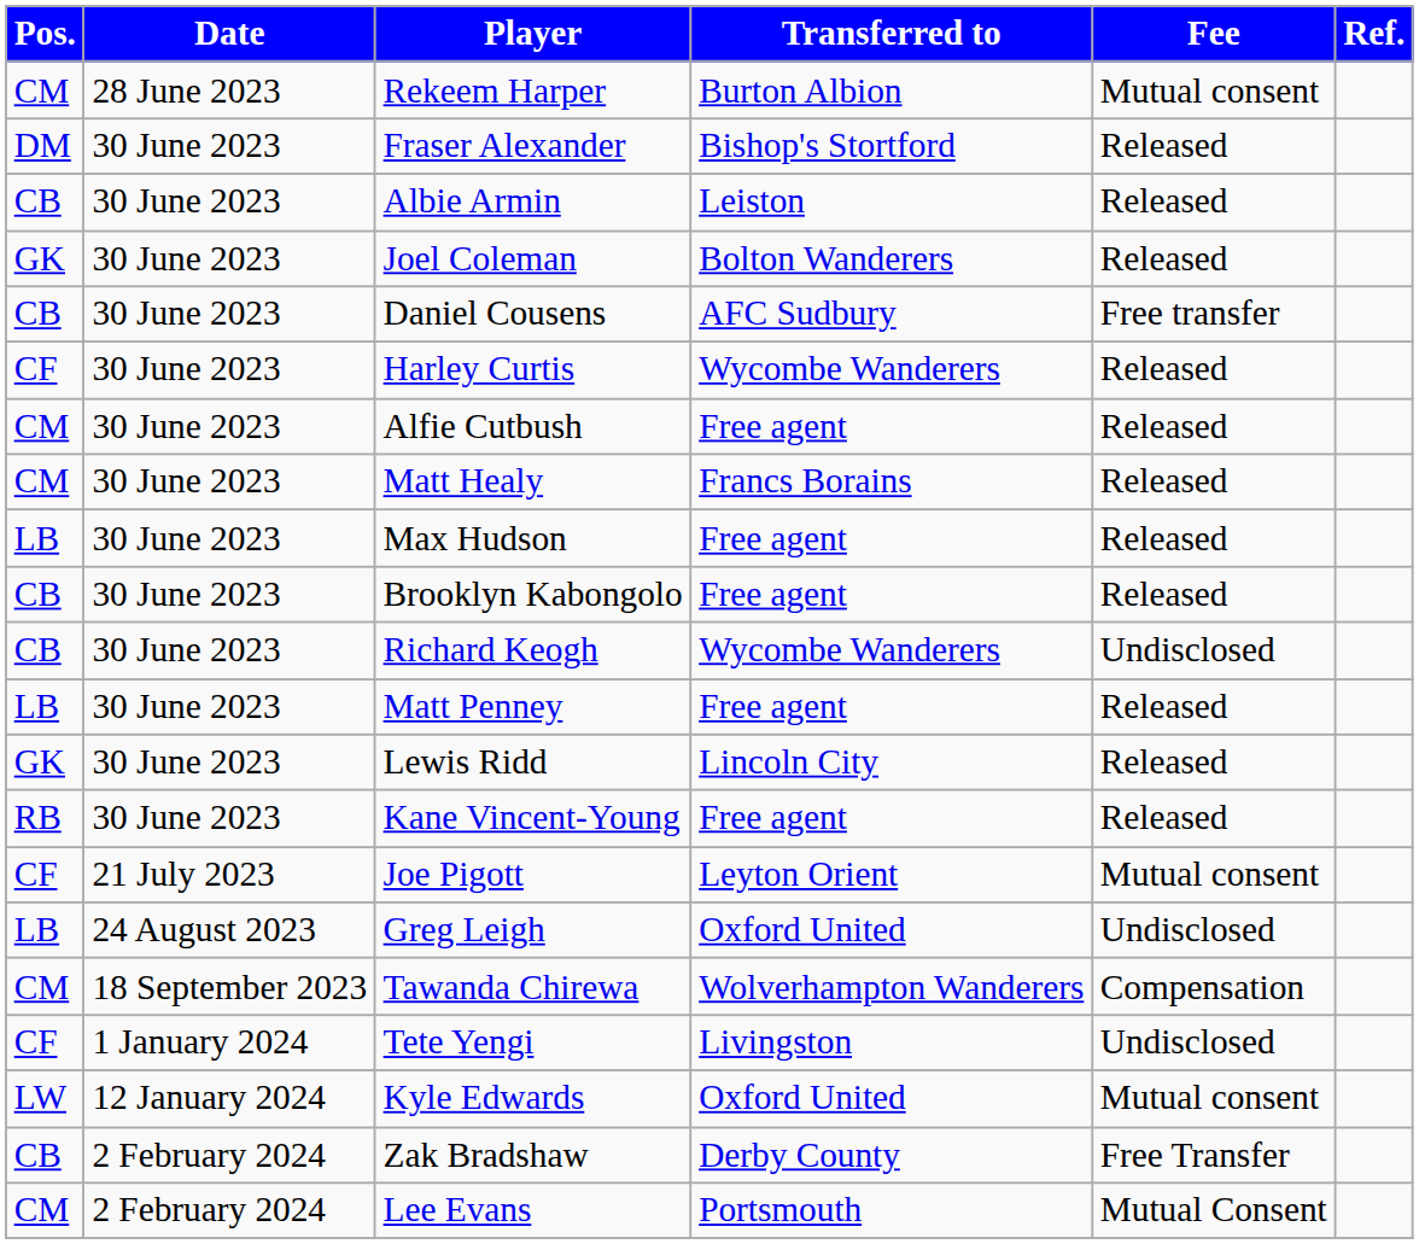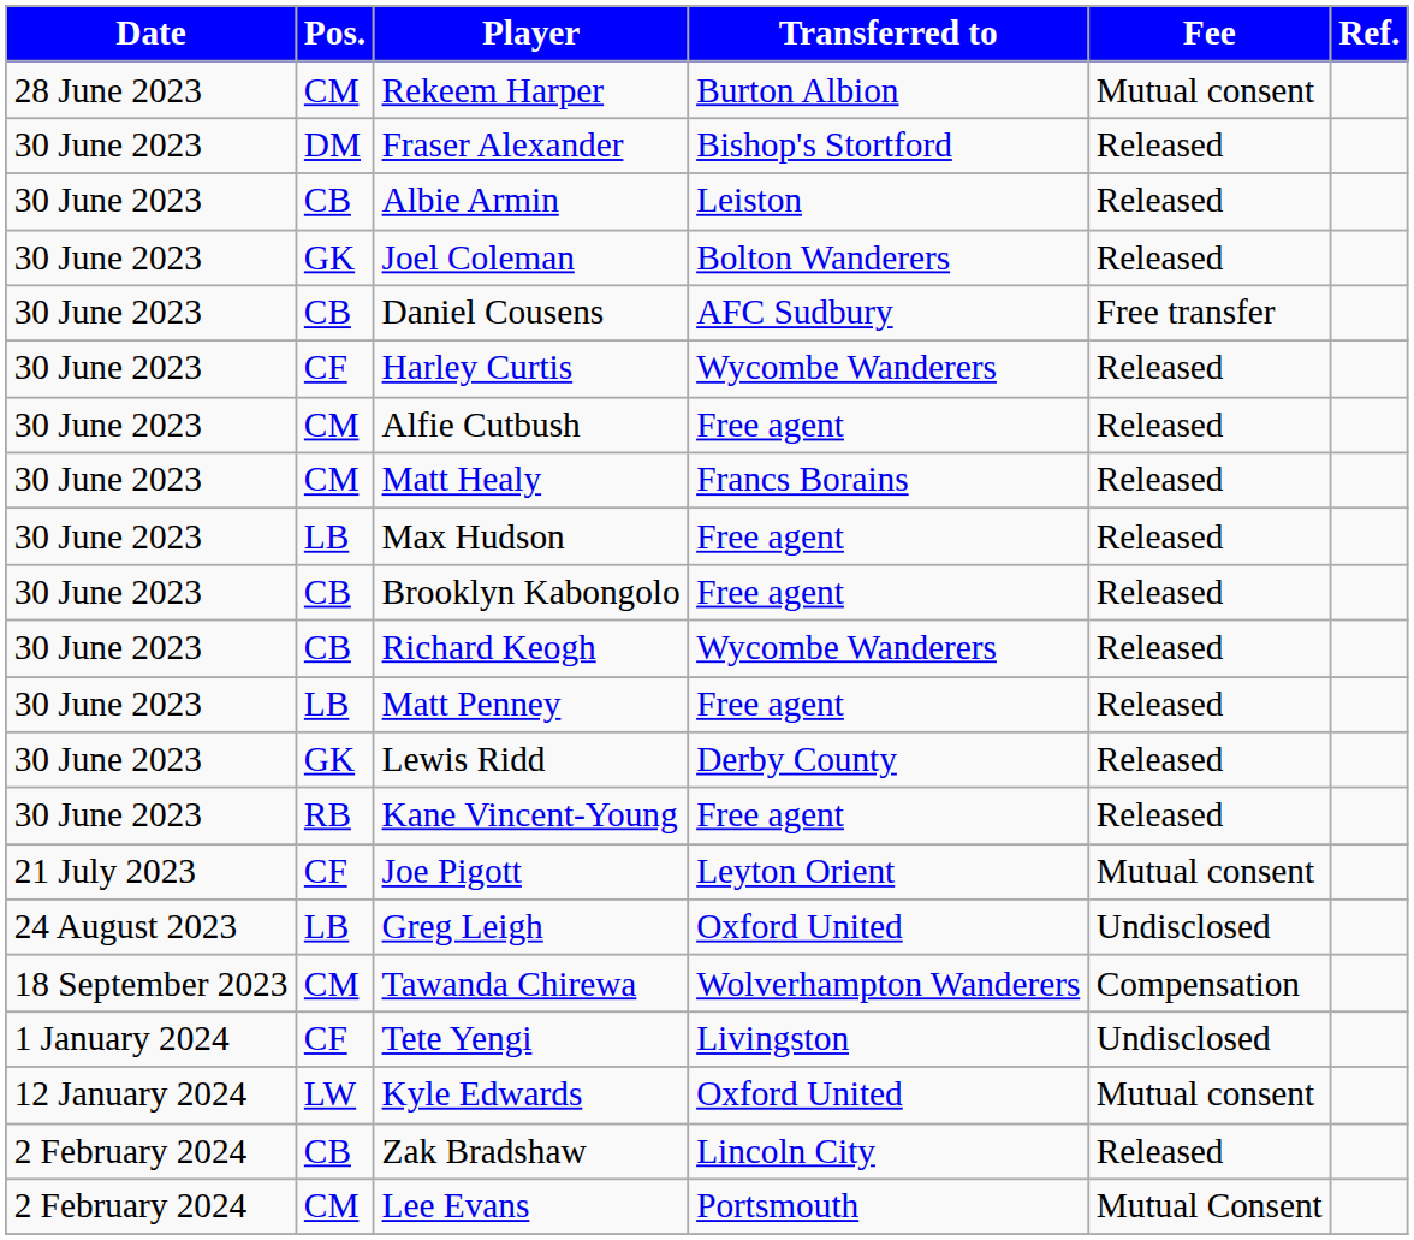 <table class="wikitable plainrowheaders sortable">
 <tr>
+<th style="background:blue; color:white">Date</th>
 <th style="background:blue; color:white">Pos.</th>
-<th style="background:blue; color:white">Date</th>
 <th style="background:blue; color:white">Player</th>
 <th style="background:blue; color:white">Transferred to</th>
 <th style="background:blue; color:white">Fee</th>
 <th style="background:blue; color:white">Ref.</th>
 </tr>
 <tr>
+<td>28 June 2023</td>
 <td><a href='#'>CM</a></td>
-<td>28 June 2023</td>
 <td> <a href='#'>Rekeem Harper</a></td>
 <td> <a href='#'>Burton Albion</a></td>
 <td>Mutual consent</td>
 <td></td>
 </tr>
 <tr>
+<td>30 June 2023</td>
 <td><a href='#'>DM</a></td>
-<td>30 June 2023</td>
 <td> <a href='#'>Fraser Alexander</a></td>
 <td> <a href='#'>Bishop's Stortford</a></td>
 <td>Released</td>
 <td></td>
 </tr>
 <tr>
+<td>30 June 2023</td>
 <td><a href='#'>CB</a></td>
-<td>30 June 2023</td>
 <td> <a href='#'>Albie Armin</a></td>
 <td> <a href='#'>Leiston</a></td>
 <td>Released</td>
 <td></td>
 </tr>
 <tr>
+<td>30 June 2023</td>
 <td><a href='#'>GK</a></td>
-<td>30 June 2023</td>
 <td> <a href='#'>Joel Coleman</a></td>
 <td> <a href='#'>Bolton Wanderers</a></td>
 <td>Released</td>
 <td></td>
 </tr>
 <tr>
+<td>30 June 2023</td>
 <td><a href='#'>CB</a></td>
-<td>30 June 2023</td>
 <td> Daniel Cousens</td>
 <td> <a href='#'>AFC Sudbury</a></td>
 <td>Free transfer</td>
 <td></td>
 </tr>
 <tr>
+<td>30 June 2023</td>
 <td><a href='#'>CF</a></td>
-<td>30 June 2023</td>
 <td> <a href='#'>Harley Curtis</a></td>
 <td> <a href='#'>Wycombe Wanderers</a></td>
 <td>Released</td>
 <td></td>
 </tr>
 <tr>
+<td>30 June 2023</td>
 <td><a href='#'>CM</a></td>
-<td>30 June 2023</td>
 <td> Alfie Cutbush</td>
 <td><a href='#'>Free agent</a></td>
 <td>Released</td>
 <td></td>
 </tr>
 <tr>
+<td>30 June 2023</td>
 <td><a href='#'>CM</a></td>
-<td>30 June 2023</td>
 <td> <a href='#'>Matt Healy</a></td>
 <td> <a href='#'>Francs Borains</a></td>
 <td>Released</td>
 <td></td>
 </tr>
 <tr>
+<td>30 June 2023</td>
 <td><a href='#'>LB</a></td>
-<td>30 June 2023</td>
 <td> Max Hudson</td>
 <td><a href='#'>Free agent</a></td>
 <td>Released</td>
 <td></td>
 </tr>
 <tr>
+<td>30 June 2023</td>
 <td><a href='#'>CB</a></td>
-<td>30 June 2023</td>
 <td> Brooklyn Kabongolo</td>
 <td><a href='#'>Free agent</a></td>
 <td>Released</td>
 <td></td>
 </tr>
 <tr>
+<td>30 June 2023</td>
 <td><a href='#'>CB</a></td>
-<td>30 June 2023</td>
 <td> <a href='#'>Richard Keogh</a></td>
 <td> <a href='#'>Wycombe Wanderers</a></td>
-<td>Undisclosed</td>
+<td>Released</td>
 <td></td>
 </tr>
 <tr>
+<td>30 June 2023</td>
 <td><a href='#'>LB</a></td>
-<td>30 June 2023</td>
 <td> <a href='#'>Matt Penney</a></td>
 <td><a href='#'>Free agent</a></td>
 <td>Released</td>
 <td></td>
 </tr>
 <tr>
+<td>30 June 2023</td>
 <td><a href='#'>GK</a></td>
-<td>30 June 2023</td>
 <td> Lewis Ridd</td>
-<td> <a href='#'>Lincoln City</a></td>
+<td> <a href='#'>Derby County</a></td>
 <td>Released</td>
 <td></td>
 </tr>
 <tr>
+<td>30 June 2023</td>
 <td><a href='#'>RB</a></td>
-<td>30 June 2023</td>
 <td> <a href='#'>Kane Vincent-Young</a></td>
 <td><a href='#'>Free agent</a></td>
 <td>Released</td>
 <td></td>
 </tr>
 <tr>
+<td>21 July 2023</td>
 <td><a href='#'>CF</a></td>
-<td>21 July 2023</td>
 <td> <a href='#'>Joe Pigott</a></td>
 <td> <a href='#'>Leyton Orient</a></td>
 <td>Mutual consent</td>
 <td></td>
 </tr>
 <tr>
+<td>24 August 2023</td>
 <td><a href='#'>LB</a></td>
-<td>24 August 2023</td>
 <td> <a href='#'>Greg Leigh</a></td>
 <td> <a href='#'>Oxford United</a></td>
 <td>Undisclosed</td>
 <td></td>
 </tr>
 <tr>
+<td>18 September 2023</td>
 <td><a href='#'>CM</a></td>
-<td>18 September 2023</td>
 <td> <a href='#'>Tawanda Chirewa</a></td>
 <td> <a href='#'>Wolverhampton Wanderers</a></td>
 <td>Compensation</td>
 <td></td>
 </tr>
 <tr>
+<td>1 January 2024</td>
 <td><a href='#'>CF</a></td>
-<td>1 January 2024</td>
 <td> <a href='#'>Tete Yengi</a></td>
 <td> <a href='#'>Livingston</a></td>
 <td>Undisclosed</td>
 <td></td>
 </tr>
 <tr>
+<td>12 January 2024</td>
 <td><a href='#'>LW</a></td>
-<td>12 January 2024</td>
 <td> <a href='#'>Kyle Edwards</a></td>
 <td> <a href='#'>Oxford United</a></td>
 <td>Mutual consent</td>
 <td></td>
 </tr>
 <tr>
+<td>2 February 2024</td>
 <td><a href='#'>CB</a></td>
-<td>2 February 2024</td>
 <td> Zak Bradshaw</td>
-<td> <a href='#'>Derby County</a></td>
-<td>Free Transfer</td>
+<td> <a href='#'>Lincoln City</a></td>
+<td>Released</td>
 <td></td>
 </tr>
 <tr>
+<td>2 February 2024</td>
 <td><a href='#'>CM</a></td>
-<td>2 February 2024</td>
 <td> <a href='#'>Lee Evans</a></td>
 <td> <a href='#'>Portsmouth</a></td>
 <td>Mutual Consent</td>
 <td></td>
 </tr>
 </table>
